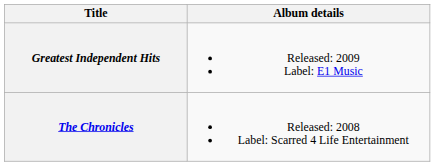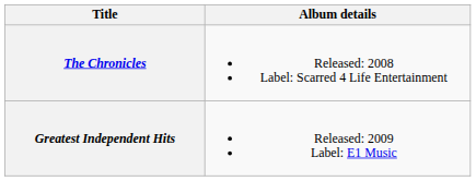 <table class="wikitable plainrowheaders" style="text-align:center;">
 <tr>
 <th scope="col" style="width:15em;">Title</th>
 <th scope="col" style="width:20em;">Album details</th>
 </tr>
 <tr>
+<th scope="row"><em><a href='#'>The Chronicles</a></em></th>
+<td><br><ul><li>Released: 2008</li><li>Label: Scarred 4 Life Entertainment</li></ul></td>
+</tr>
+<tr>
 <th scope="row"><em>Greatest Independent Hits</em></th>
 <td><br><ul><li>Released: 2009</li><li>Label: <a href='#'>E1 Music</a></li></ul></td>
 </tr>
-<tr>
-<th scope="row"><em><a href='#'>The Chronicles</a></em></th>
-<td><br><ul><li>Released: 2008</li><li>Label: Scarred 4 Life Entertainment</li></ul></td>
-</tr>
 </table>
